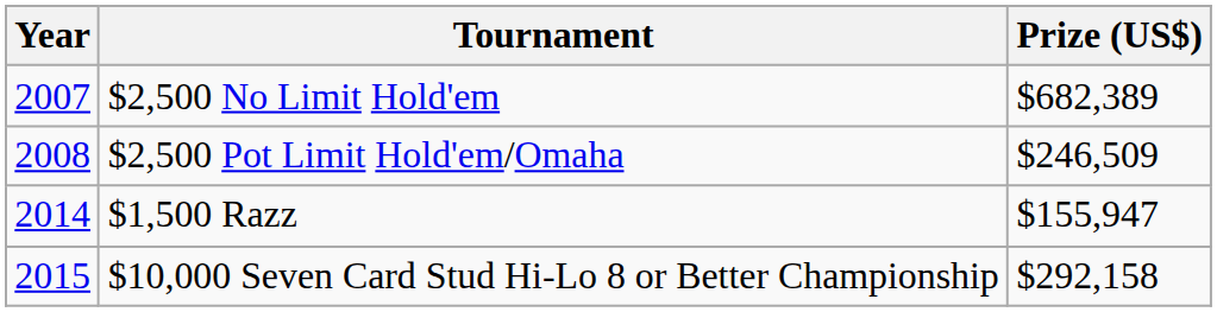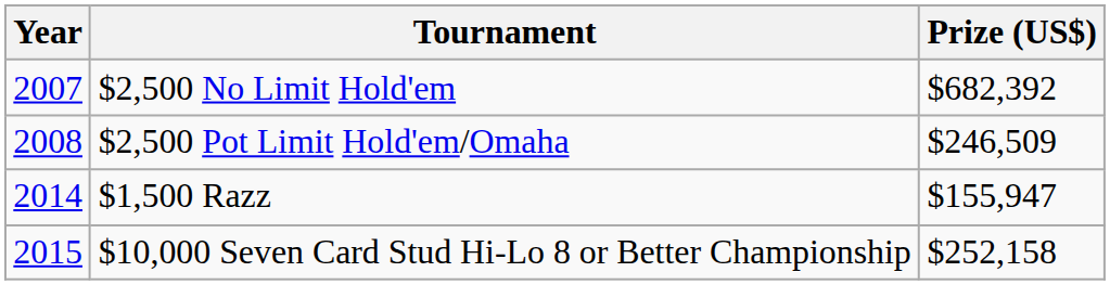 <table class="wikitable">
 <tr>
 <th>Year</th>
 <th>Tournament</th>
 <th>Prize (US$)</th>
 </tr>
 <tr>
 <td><a href='#'>2007</a></td>
 <td>$2,500 <a href='#'>No Limit</a> <a href='#'>Hold'em</a></td>
-<td>$682,389</td>
+<td>$682,392</td>
 </tr>
 <tr>
 <td><a href='#'>2008</a></td>
 <td>$2,500 <a href='#'>Pot Limit</a> <a href='#'>Hold'em</a>/<a href='#'>Omaha</a></td>
 <td>$246,509</td>
 </tr>
 <tr>
 <td><a href='#'>2014</a></td>
 <td>$1,500 Razz</td>
 <td>$155,947</td>
 </tr>
 <tr>
 <td><a href='#'>2015</a></td>
 <td>$10,000 Seven Card Stud Hi-Lo 8 or Better Championship</td>
-<td>$292,158</td>
+<td>$252,158</td>
 </tr>
 </table>
